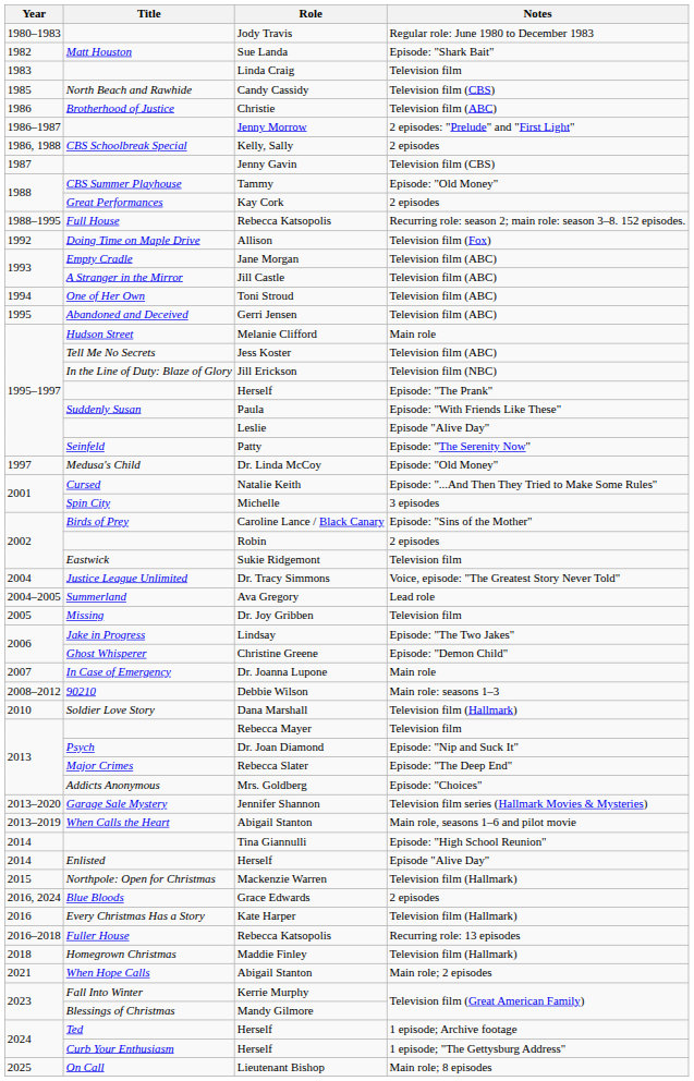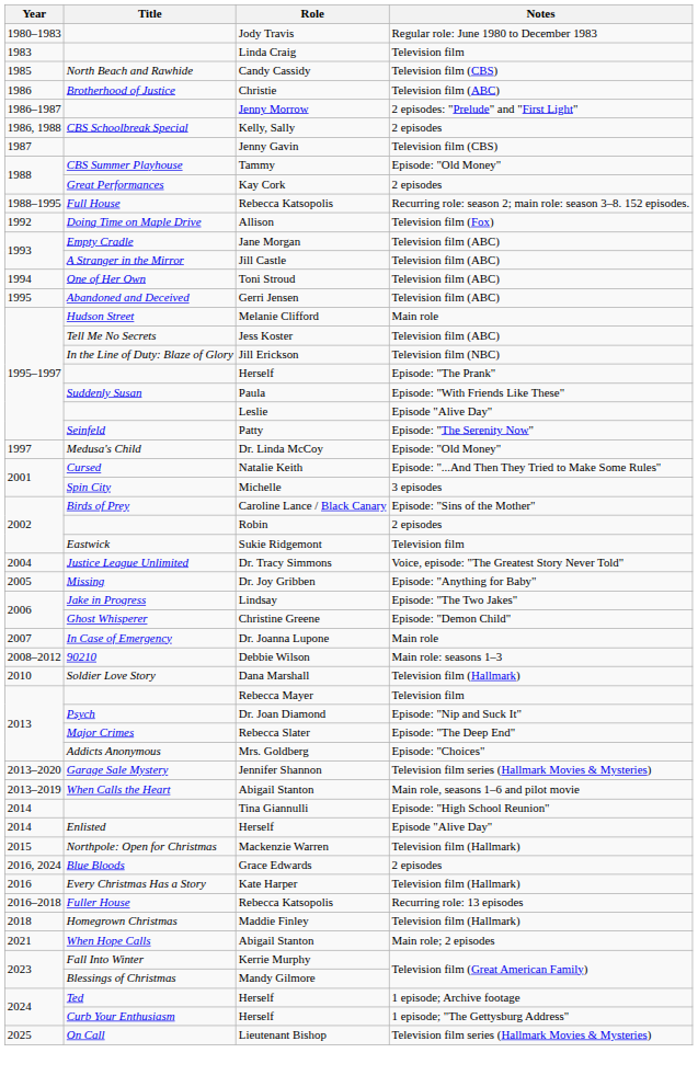 <table class="wikitable sortable">
 <tr>
 <th>Year</th>
 <th>Title</th>
 <th>Role</th>
 <th>Notes</th>
 </tr>
 <tr>
 <td>1980–1983</td>
 <td><em></em></td>
 <td>Jody Travis</td>
 <td>Regular role: June 1980 to December 1983</td>
-</tr>
-<tr>
-<td>1982</td>
-<td><em><a href='#'>Matt Houston</a></em></td>
-<td>Sue Landa</td>
-<td>Episode: "Shark Bait"</td>
 </tr>
 <tr>
 <td>1983</td>
 <td><em></em></td>
 <td>Linda Craig</td>
 <td>Television film</td>
 </tr>
 <tr>
 <td>1985</td>
 <td><em>North Beach and Rawhide</em></td>
 <td>Candy Cassidy</td>
 <td>Television film (<a href='#'>CBS</a>)</td>
 </tr>
 <tr>
 <td>1986</td>
 <td><em><a href='#'>Brotherhood of Justice</a></em></td>
 <td>Christie</td>
 <td>Television film (<a href='#'>ABC</a>)</td>
 </tr>
 <tr>
 <td>1986–1987</td>
 <td><em></em></td>
 <td><a href='#'>Jenny Morrow</a></td>
 <td>2 episodes: "<a href='#'>Prelude</a>" and "<a href='#'>First Light</a>"</td>
 </tr>
 <tr>
 <td>1986, 1988</td>
 <td><em><a href='#'>CBS Schoolbreak Special</a></em></td>
 <td>Kelly, Sally</td>
 <td>2 episodes</td>
 </tr>
 <tr>
 <td>1987</td>
 <td><em></em></td>
 <td>Jenny Gavin</td>
 <td>Television film (CBS)</td>
 </tr>
 <tr>
 <td rowspan=2>1988</td>
 <td><em><a href='#'>CBS Summer Playhouse</a></em></td>
 <td>Tammy</td>
 <td>Episode: "Old Money"</td>
 </tr>
 <tr>
 <td><em><a href='#'>Great Performances</a></em></td>
 <td>Kay Cork</td>
 <td>2 episodes</td>
 </tr>
 <tr>
 <td>1988–1995</td>
 <td><em><a href='#'>Full House</a></em></td>
 <td>Rebecca Katsopolis</td>
 <td>Recurring role: season 2; main role: season 3–8. 152 episodes.</td>
 </tr>
 <tr>
 <td>1992</td>
 <td><em><a href='#'>Doing Time on Maple Drive</a></em></td>
 <td>Allison</td>
 <td>Television film (<a href='#'>Fox</a>)</td>
 </tr>
 <tr>
 <td rowspan=2>1993</td>
 <td><em><a href='#'>Empty Cradle</a></em></td>
 <td>Jane Morgan</td>
 <td>Television film (ABC)</td>
 </tr>
 <tr>
 <td><em><a href='#'>A Stranger in the Mirror</a></em></td>
 <td>Jill Castle</td>
 <td>Television film (ABC)</td>
 </tr>
 <tr>
 <td>1994</td>
 <td><em><a href='#'>One of Her Own</a></em></td>
 <td>Toni Stroud</td>
 <td>Television film (ABC)</td>
 </tr>
 <tr>
 <td>1995</td>
 <td><em><a href='#'>Abandoned and Deceived</a></em></td>
 <td>Gerri Jensen</td>
 <td>Television film (ABC)</td>
 </tr>
 <tr>
 <td rowspan="7">1995–1997</td>
 <td><em><a href='#'>Hudson Street</a></em></td>
 <td>Melanie Clifford</td>
 <td>Main role</td>
 </tr>
 <tr>
 <td><em>Tell Me No Secrets</em></td>
 <td>Jess Koster</td>
 <td>Television film (ABC)</td>
 </tr>
 <tr>
 <td><em>In the Line of Duty:  Blaze of Glory</em></td>
 <td>Jill Erickson</td>
 <td>Television film (NBC)</td>
 </tr>
 <tr>
 <td><em></em></td>
 <td>Herself</td>
 <td>Episode: "The Prank"</td>
 </tr>
 <tr>
 <td><em><a href='#'>Suddenly Susan</a></em></td>
 <td>Paula</td>
 <td>Episode: "With Friends Like These"</td>
 </tr>
 <tr>
 <td><em></em></td>
 <td>Leslie</td>
 <td>Episode "Alive Day"</td>
 </tr>
 <tr>
 <td><em><a href='#'>Seinfeld</a></em></td>
 <td>Patty</td>
 <td>Episode: "<a href='#'>The Serenity Now</a>"</td>
 </tr>
 <tr>
 <td>1997</td>
 <td><em>Medusa's Child</em></td>
 <td>Dr. Linda McCoy</td>
 <td>Episode: "Old Money"</td>
 </tr>
 <tr>
 <td rowspan=2>2001</td>
 <td><em><a href='#'>Cursed</a></em></td>
 <td>Natalie Keith</td>
 <td>Episode: "...And Then They Tried to Make Some Rules"</td>
 </tr>
 <tr>
 <td><em><a href='#'>Spin City</a></em></td>
 <td>Michelle</td>
 <td>3 episodes</td>
 </tr>
 <tr>
 <td rowspan=3>2002</td>
 <td><em><a href='#'>Birds of Prey</a></em></td>
 <td>Caroline Lance / <a href='#'>Black Canary</a></td>
 <td>Episode: "Sins of the Mother"</td>
 </tr>
 <tr>
 <td><em></em></td>
 <td>Robin</td>
 <td>2 episodes</td>
 </tr>
 <tr>
 <td><em>Eastwick</em></td>
 <td>Sukie Ridgemont</td>
 <td>Television film</td>
 </tr>
 <tr>
 <td>2004</td>
 <td><em><a href='#'>Justice League Unlimited</a></em></td>
 <td>Dr. Tracy Simmons</td>
 <td>Voice, episode: "The Greatest Story Never Told"</td>
 </tr>
 <tr>
-<td>2004–2005</td>
-<td><em><a href='#'>Summerland</a></em></td>
-<td>Ava Gregory</td>
-<td>Lead role</td>
-</tr>
-<tr>
 <td>2005</td>
 <td><em><a href='#'>Missing</a></em></td>
 <td>Dr. Joy Gribben</td>
-<td>Television film</td>
+<td>Episode: "Anything for Baby"</td>
 </tr>
 <tr>
 <td rowspan=2>2006</td>
 <td><em><a href='#'>Jake in Progress</a></em></td>
 <td>Lindsay</td>
 <td>Episode: "The Two Jakes"</td>
 </tr>
 <tr>
 <td><em><a href='#'>Ghost Whisperer</a></em></td>
 <td>Christine Greene</td>
 <td>Episode: "Demon Child"</td>
 </tr>
 <tr>
 <td>2007</td>
 <td><em><a href='#'>In Case of Emergency</a></em></td>
 <td>Dr. Joanna Lupone</td>
 <td>Main role</td>
 </tr>
 <tr>
 <td>2008–2012</td>
 <td><em><a href='#'>90210</a></em></td>
 <td>Debbie Wilson</td>
 <td>Main role: seasons 1–3</td>
 </tr>
 <tr>
 <td>2010</td>
 <td><em>Soldier Love Story</em></td>
 <td>Dana Marshall</td>
 <td>Television film (<a href='#'>Hallmark</a>)</td>
 </tr>
 <tr>
 <td rowspan=4>2013</td>
 <td><em></em></td>
 <td>Rebecca Mayer</td>
 <td>Television film</td>
 </tr>
 <tr>
 <td><em><a href='#'>Psych</a></em></td>
 <td>Dr. Joan Diamond</td>
 <td>Episode: "Nip and Suck It"</td>
 </tr>
 <tr>
 <td><em><a href='#'>Major Crimes</a></em></td>
 <td>Rebecca Slater</td>
 <td>Episode: "The Deep End"</td>
 </tr>
 <tr>
 <td><em>Addicts Anonymous</em></td>
 <td>Mrs. Goldberg</td>
 <td>Episode: "Choices"</td>
 </tr>
 <tr>
 <td>2013–2020</td>
 <td><em><a href='#'>Garage Sale Mystery</a></em></td>
 <td>Jennifer Shannon</td>
 <td>Television film series (<a href='#'>Hallmark Movies & Mysteries</a>)</td>
 </tr>
 <tr>
 <td>2013–2019</td>
 <td><em><a href='#'>When Calls the Heart</a></em></td>
 <td>Abigail Stanton</td>
 <td>Main role, seasons 1–6 and pilot movie</td>
 </tr>
 <tr>
 <td>2014</td>
 <td><em></em></td>
 <td>Tina Giannulli</td>
 <td>Episode: "High School Reunion"</td>
 </tr>
 <tr>
 <td>2014</td>
 <td><em>Enlisted</em></td>
 <td>Herself</td>
 <td>Episode "Alive Day"</td>
 </tr>
 <tr>
 <td>2015</td>
 <td><em>Northpole: Open for Christmas</em></td>
 <td>Mackenzie Warren</td>
 <td>Television film (Hallmark)</td>
 </tr>
 <tr>
 <td>2016, 2024</td>
 <td><em><a href='#'>Blue Bloods</a></em></td>
 <td>Grace Edwards</td>
 <td>2 episodes</td>
 </tr>
 <tr>
 <td>2016</td>
 <td><em>Every Christmas Has a Story</em></td>
 <td>Kate Harper</td>
 <td>Television film (Hallmark)</td>
 </tr>
 <tr>
 <td>2016–2018</td>
 <td><em><a href='#'>Fuller House</a></em></td>
 <td>Rebecca Katsopolis</td>
 <td>Recurring role: 13 episodes</td>
 </tr>
 <tr>
 <td>2018</td>
 <td><em>Homegrown Christmas</em></td>
 <td>Maddie Finley</td>
 <td>Television film (Hallmark)</td>
 </tr>
 <tr>
 <td>2021</td>
 <td><em><a href='#'>When Hope Calls</a></em></td>
 <td>Abigail Stanton</td>
 <td>Main role; 2 episodes</td>
 </tr>
 <tr>
 <td rowspan=2>2023</td>
 <td><em>Fall Into Winter</em></td>
 <td>Kerrie Murphy</td>
 <td rowspan=2>Television film (<a href='#'>Great American Family</a>)</td>
 </tr>
 <tr>
 <td><em>Blessings of Christmas</em></td>
 <td>Mandy Gilmore</td>
 </tr>
 <tr>
 <td rowspan=2>2024</td>
 <td><em><a href='#'>Ted</a></em></td>
 <td>Herself</td>
 <td>1 episode; Archive footage</td>
 </tr>
 <tr>
 <td><em><a href='#'>Curb Your Enthusiasm</a></em></td>
 <td>Herself</td>
 <td>1 episode; "The Gettysburg Address"</td>
 </tr>
 <tr>
 <td>2025</td>
 <td><em><a href='#'>On Call</a></em></td>
 <td>Lieutenant Bishop</td>
-<td>Main role; 8 episodes</td>
+<td>Television film series (<a href='#'>Hallmark Movies & Mysteries</a>)</td>
 </tr>
 </table>
